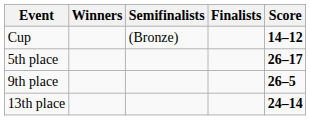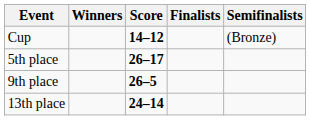 <table class="wikitable">
 <tr>
 <th>Event</th>
 <th>Winners</th>
+<th>Score</th>
+<th>Finalists</th>
 <th>Semifinalists</th>
-<th>Finalists</th>
-<th>Score</th>
 </tr>
 <tr>
 <td>Cup</td>
 <td><strong></strong></td>
+<td><strong>14–12</strong></td>
+<td></td>
 <td> (Bronze)<br></td>
-<td></td>
-<td><strong>14–12</strong></td>
 </tr>
 <tr>
 <td>5th place</td>
 <td><strong></strong></td>
+<td><strong>26–17</strong></td>
+<td></td>
 <td><br></td>
-<td></td>
-<td><strong>26–17</strong></td>
 </tr>
 <tr>
 <td>9th place</td>
 <td><strong></strong></td>
+<td><strong>26–5</strong></td>
+<td></td>
 <td><br></td>
-<td></td>
-<td><strong>26–5</strong></td>
 </tr>
 <tr>
 <td>13th place</td>
 <td><strong></strong></td>
+<td><strong>24–14</strong></td>
+<td></td>
 <td><br></td>
-<td></td>
-<td><strong>24–14</strong></td>
 </tr>
 </table>
